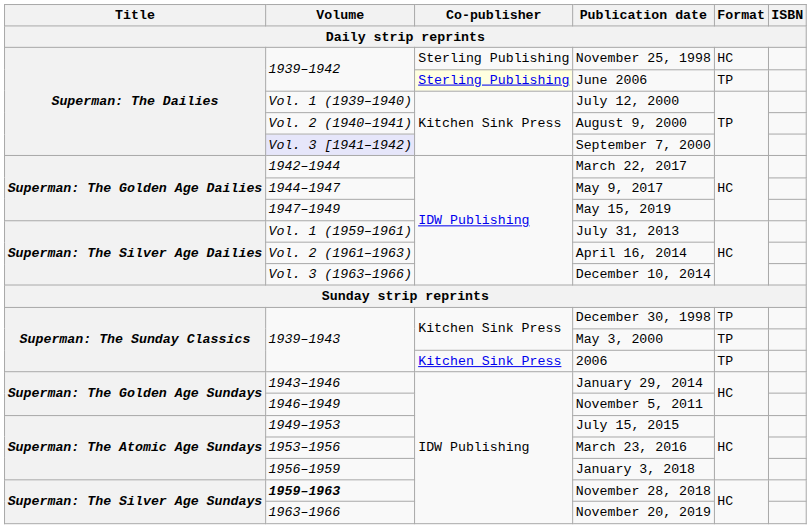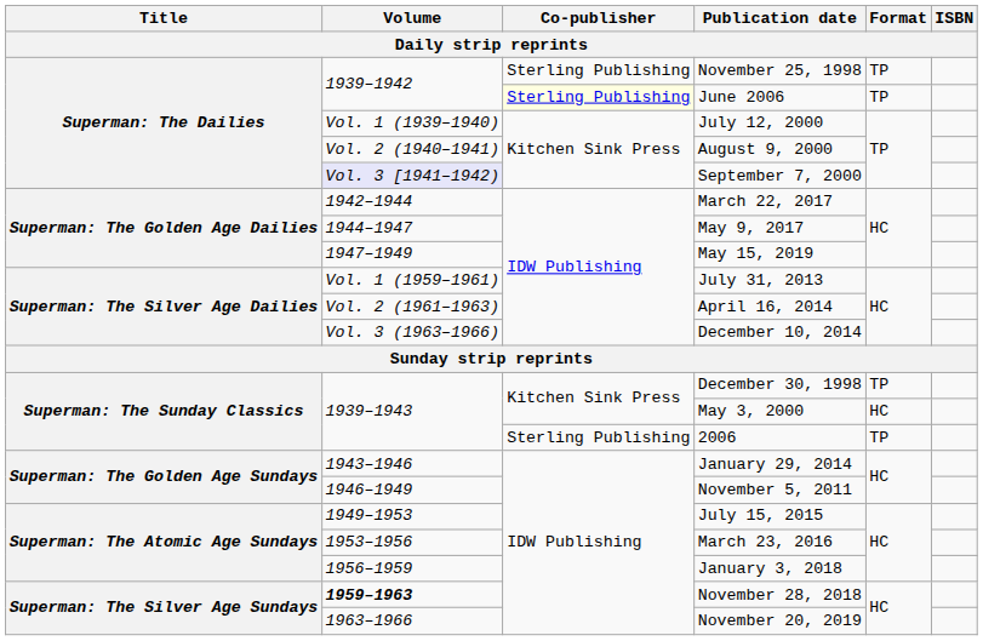 <table class="wikitable mw-collapsible">
 <tr>
 <th>Title</th>
 <th>Volume</th>
 <th>Co-publisher</th>
 <th>Publication date</th>
 <th>Format</th>
 <th>ISBN</th>
 </tr>
 <tr>
 <th colspan="6">Daily strip reprints</th>
 </tr>
 <tr>
 <th rowspan="5"><em>Superman: The Dailies</em></th>
 <td rowspan="2"><em>1939–1942</em></td>
 <td>Sterling Publishing</td>
 <td>November 25, 1998</td>
-<td>HC</td>
+<td>TP</td>
 <td></td>
 </tr>
 <tr>
 <td style="background: lightyellow;"><a href='#'>Sterling Publishing</a></td>
 <td>June 2006</td>
 <td>TP</td>
 <td></td>
 </tr>
 <tr>
 <td><em>Vol. 1 (1939–1940)</em></td>
 <td rowspan="3">Kitchen Sink Press</td>
 <td>July 12, 2000</td>
 <td rowspan="3">TP</td>
 <td></td>
 </tr>
 <tr>
 <td><em>Vol. 2 (1940–1941)</em></td>
 <td>August 9, 2000</td>
 <td></td>
 </tr>
 <tr>
 <td style="background: lavender;"><em>Vol. 3 [1941–1942)</em></td>
 <td>September 7, 2000</td>
 <td></td>
 </tr>
 <tr>
 <th rowspan="3"><em>Superman: The Golden Age Dailies</em></th>
 <td><em>1942–1944</em></td>
 <td rowspan="6"><a href='#'>IDW Publishing</a></td>
 <td>March 22, 2017</td>
 <td rowspan="3">HC</td>
 <td></td>
 </tr>
 <tr>
 <td><em>1944–1947</em></td>
 <td>May 9, 2017</td>
 <td></td>
 </tr>
 <tr>
 <td><em>1947–1949</em></td>
 <td>May 15, 2019</td>
 <td></td>
 </tr>
 <tr>
 <th rowspan="3"><em>Superman: The Silver Age Dailies</em></th>
 <td><em>Vol. 1 (1959–1961)</em></td>
 <td>July 31, 2013</td>
 <td rowspan="3">HC</td>
 <td></td>
 </tr>
 <tr>
 <td><em>Vol. 2 (1961–1963)</em></td>
 <td>April 16, 2014</td>
 <td></td>
 </tr>
 <tr>
 <td><em>Vol. 3 (1963–1966)</em></td>
 <td>December 10, 2014</td>
 <td></td>
 </tr>
 <tr>
 <th colspan="6">Sunday strip reprints</th>
 </tr>
 <tr>
 <th rowspan="3"><em>Superman: The Sunday Classics</em></th>
 <td rowspan="3"><em>1939–1943</em></td>
 <td rowspan="2">Kitchen Sink Press</td>
 <td>December 30, 1998</td>
 <td>TP</td>
 <td></td>
 </tr>
 <tr>
 <td>May 3, 2000</td>
-<td>TP</td>
+<td>HC</td>
 <td></td>
 </tr>
 <tr>
-<td><a href='#'>Kitchen Sink Press</a></td>
+<td>Sterling Publishing</td>
 <td>2006</td>
 <td>TP</td>
 <td></td>
 </tr>
 <tr>
 <th rowspan="2"><em>Superman: The Golden Age Sundays</em></th>
 <td><em>1943–1946</em></td>
 <td rowspan="7">IDW Publishing</td>
 <td>January 29, 2014</td>
 <td rowspan="2">HC</td>
 <td></td>
 </tr>
 <tr>
 <td><em>1946–1949</em></td>
 <td>November 5, 2011</td>
 <td></td>
 </tr>
 <tr>
 <th rowspan="3"><em>Superman: The Atomic Age Sundays</em></th>
 <td><em>1949–1953</em></td>
 <td>July 15, 2015</td>
 <td rowspan="3">HC</td>
 <td></td>
 </tr>
 <tr>
 <td><em>1953–1956</em></td>
 <td>March 23, 2016</td>
 <td></td>
 </tr>
 <tr>
 <td><em>1956–1959</em></td>
 <td>January 3, 2018</td>
 <td></td>
 </tr>
 <tr>
 <th rowspan="2"><em>Superman: The Silver Age Sundays</em></th>
 <td><strong><em>1959–1963</em></strong></td>
 <td>November 28, 2018</td>
 <td rowspan="2">HC</td>
 <td></td>
 </tr>
 <tr>
 <td><em>1963–1966</em></td>
 <td>November 20, 2019</td>
 <td></td>
 </tr>
 </table>
